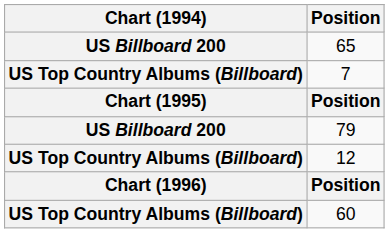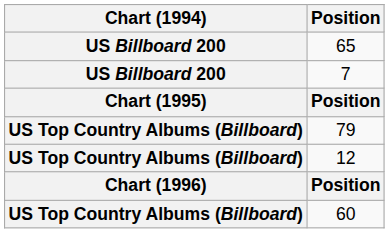 <table class="wikitable plainrowheaders" style="text-align:center">
 <tr>
 <th scope="col">Chart (1994)</th>
 <th scope="col">Position</th>
 </tr>
 <tr>
 <th scope="row">US <em>Billboard</em> 200</th>
 <td>65</td>
 </tr>
 <tr>
-<th scope="row">US Top Country Albums (<em>Billboard</em>)</th>
+<th scope="row">US <em>Billboard</em> 200</th>
 <td>7</td>
 </tr>
 <tr>
 <th scope="col">Chart (1995)</th>
 <th scope="col">Position</th>
 </tr>
 <tr>
-<th scope="row">US <em>Billboard</em> 200</th>
+<th scope="row">US Top Country Albums (<em>Billboard</em>)</th>
 <td>79</td>
 </tr>
 <tr>
 <th scope="row">US Top Country Albums (<em>Billboard</em>)</th>
 <td>12</td>
 </tr>
 <tr>
 <th scope="col">Chart (1996)</th>
 <th scope="col">Position</th>
 </tr>
 <tr>
 <th scope="row">US Top Country Albums (<em>Billboard</em>)</th>
 <td>60</td>
 </tr>
 </table>
